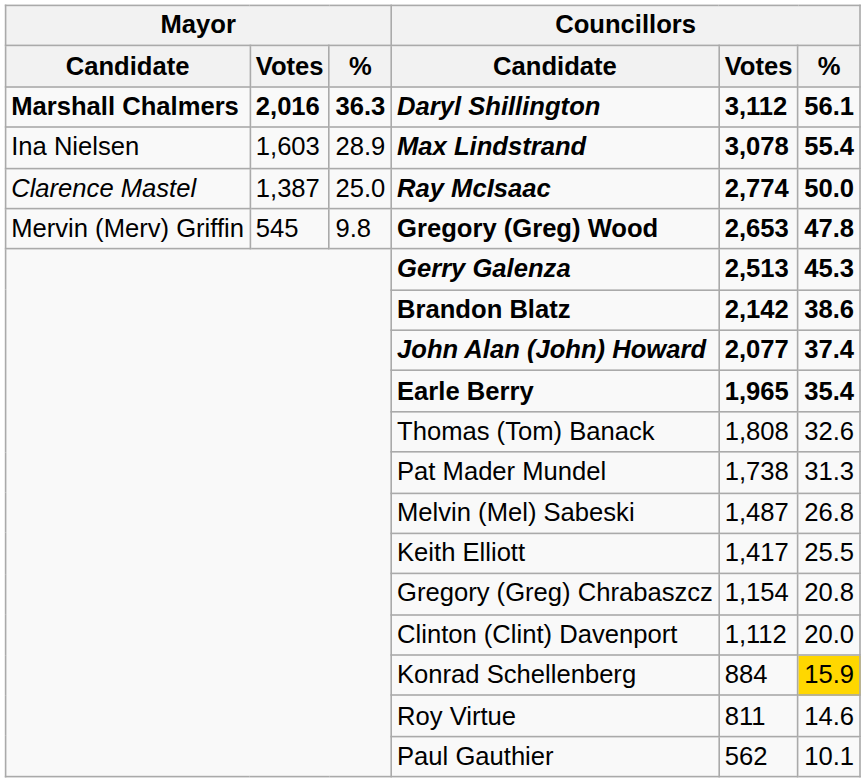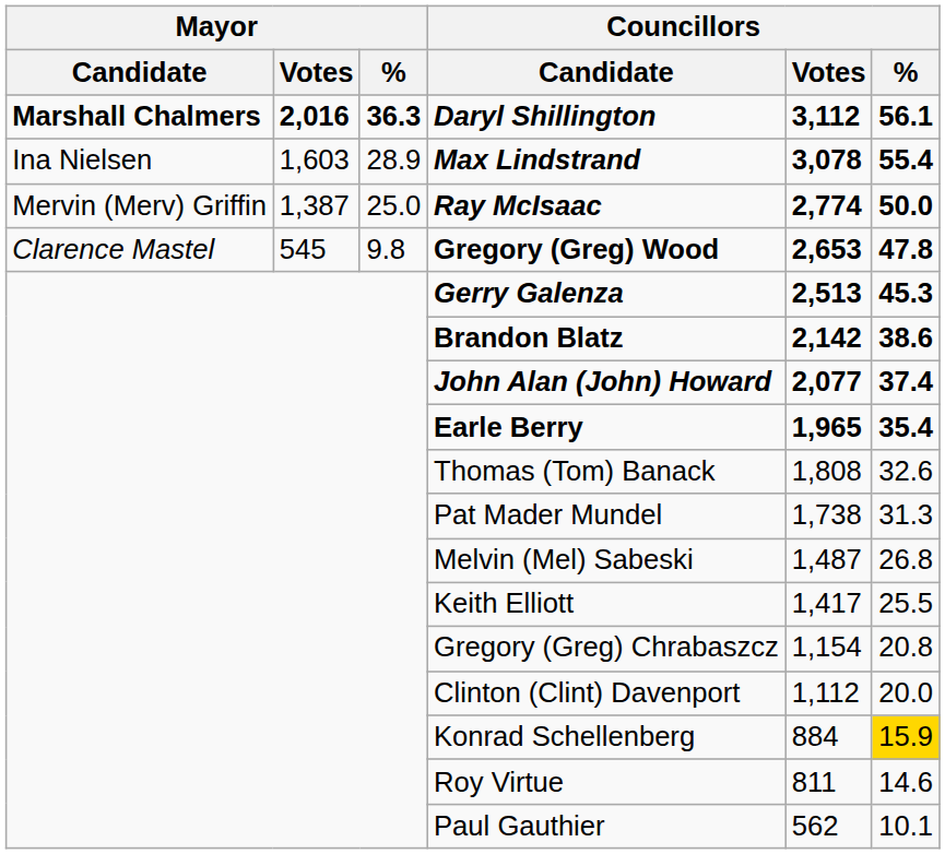 <table class="wikitable collapsible collapsed" align="right">
 <tr>
 <th colspan=3>Mayor</th>
 <th colspan=3>Councillors</th>
 </tr>
 <tr>
 <th>Candidate</th>
 <th>Votes</th>
 <th>%</th>
 <th>Candidate</th>
 <th>Votes</th>
 <th>%</th>
 </tr>
 <tr>
 <td><strong>Marshall Chalmers</strong></td>
 <td><strong>2,016</strong></td>
 <td><strong>36.3</strong></td>
 <td><strong><em>Daryl Shillington</em></strong></td>
 <td><strong>3,112</strong></td>
 <td><strong>56.1</strong></td>
 </tr>
 <tr>
 <td>Ina Nielsen</td>
 <td>1,603</td>
 <td>28.9</td>
 <td><strong><em>Max Lindstrand</em></strong></td>
 <td><strong>3,078</strong></td>
 <td><strong>55.4</strong></td>
 </tr>
 <tr>
-<td><em>Clarence Mastel</em></td>
+<td>Mervin (Merv) Griffin</td>
 <td>1,387</td>
 <td>25.0</td>
 <td><strong><em>Ray McIsaac</em></strong></td>
 <td><strong>2,774</strong></td>
 <td><strong>50.0</strong></td>
 </tr>
 <tr>
-<td>Mervin (Merv) Griffin</td>
+<td><em>Clarence Mastel</em></td>
 <td>545</td>
 <td>9.8</td>
 <td><strong>Gregory (Greg) Wood</strong></td>
 <td><strong>2,653</strong></td>
 <td><strong>47.8</strong></td>
 </tr>
 <tr>
 <td rowspan=13 colspan=3></td>
 <td><strong><em>Gerry Galenza</em></strong></td>
 <td><strong>2,513</strong></td>
 <td><strong>45.3</strong></td>
 </tr>
 <tr>
 <td><strong>Brandon Blatz</strong></td>
 <td><strong>2,142</strong></td>
 <td><strong>38.6</strong></td>
 </tr>
 <tr>
 <td><strong><em>John Alan (John) Howard</em></strong></td>
 <td><strong>2,077</strong></td>
 <td><strong>37.4</strong></td>
 </tr>
 <tr>
 <td><strong>Earle Berry</strong></td>
 <td><strong>1,965</strong></td>
 <td><strong>35.4</strong></td>
 </tr>
 <tr>
 <td>Thomas (Tom) Banack</td>
 <td>1,808</td>
 <td>32.6</td>
 </tr>
 <tr>
 <td>Pat Mader Mundel</td>
 <td>1,738</td>
 <td>31.3</td>
 </tr>
 <tr>
 <td>Melvin (Mel) Sabeski</td>
 <td>1,487</td>
 <td>26.8</td>
 </tr>
 <tr>
 <td>Keith Elliott</td>
 <td>1,417</td>
 <td>25.5</td>
 </tr>
 <tr>
 <td>Gregory (Greg) Chrabaszcz</td>
 <td>1,154</td>
 <td>20.8</td>
 </tr>
 <tr>
 <td>Clinton (Clint) Davenport</td>
 <td>1,112</td>
 <td>20.0</td>
 </tr>
 <tr>
 <td>Konrad Schellenberg</td>
 <td>884</td>
 <td style="background: gold;">15.9</td>
 </tr>
 <tr>
 <td>Roy Virtue</td>
 <td>811</td>
 <td>14.6</td>
 </tr>
 <tr>
 <td>Paul Gauthier</td>
 <td>562</td>
 <td>10.1</td>
 </tr>
 </table>
